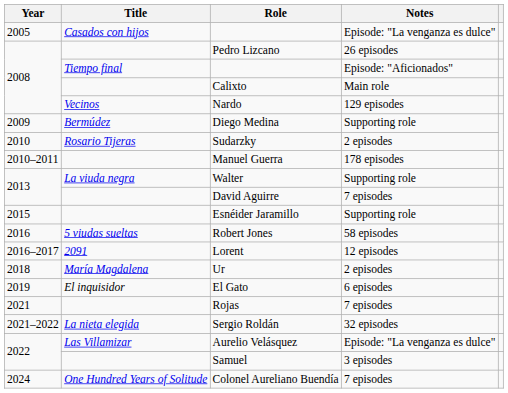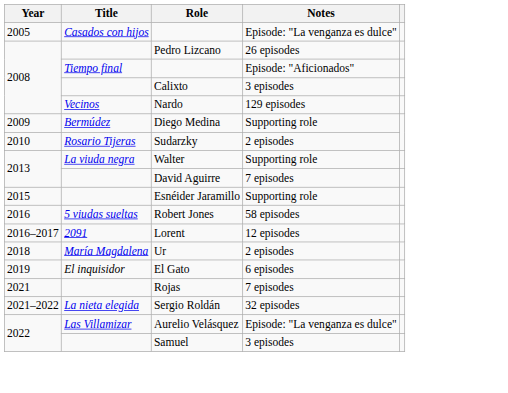 <table class="wikitable sortable">
 <tr>
 <th>Year</th>
 <th>Title</th>
 <th>Role</th>
 <th class="unsortable">Notes</th>
 <th class="unsortable"></th>
 </tr>
 <tr>
 <td>2005</td>
 <td><em><a href='#'>Casados con hijos</a></em></td>
 <td></td>
 <td>Episode: "La venganza es dulce"</td>
 <td></td>
 </tr>
 <tr>
 <td rowspan="4">2008</td>
 <td><em></em></td>
 <td>Pedro Lizcano</td>
 <td>26 episodes</td>
 <td></td>
 </tr>
 <tr>
 <td><em><a href='#'>Tiempo final</a></em></td>
 <td></td>
 <td>Episode: "Aficionados"</td>
 <td></td>
 </tr>
 <tr>
 <td><em></em></td>
 <td>Calixto</td>
-<td>Main role</td>
+<td>3 episodes</td>
 <td></td>
 </tr>
 <tr>
 <td><em><a href='#'>Vecinos</a></em></td>
 <td>Nardo</td>
 <td>129 episodes</td>
 <td></td>
 </tr>
 <tr>
 <td>2009</td>
 <td><em><a href='#'>Bermúdez</a></em></td>
 <td>Diego Medina</td>
 <td>Supporting role</td>
 <td rowspan="2"></td>
 </tr>
 <tr>
 <td>2010</td>
 <td><em><a href='#'>Rosario Tijeras</a></em></td>
 <td>Sudarzky</td>
 <td>2 episodes</td>
-</tr>
-<tr>
-<td>2010–2011</td>
-<td><em></em></td>
-<td>Manuel Guerra</td>
-<td>178 episodes</td>
-<td></td>
 </tr>
 <tr>
 <td rowspan="2">2013</td>
 <td><em><a href='#'>La viuda negra</a></em></td>
 <td>Walter</td>
 <td>Supporting role</td>
 <td></td>
 </tr>
 <tr>
 <td><em></em></td>
 <td>David Aguirre</td>
 <td>7 episodes</td>
 <td></td>
 </tr>
 <tr>
 <td>2015</td>
 <td><em></em></td>
 <td>Esnéider Jaramillo</td>
 <td>Supporting role</td>
 <td></td>
 </tr>
 <tr>
 <td>2016</td>
 <td><em><a href='#'>5 viudas sueltas</a></em></td>
 <td>Robert Jones</td>
 <td>58 episodes</td>
 <td></td>
 </tr>
 <tr>
 <td>2016–2017</td>
 <td><em><a href='#'>2091</a></em></td>
 <td>Lorent</td>
 <td>12 episodes</td>
 <td></td>
 </tr>
 <tr>
 <td>2018</td>
 <td><em><a href='#'>María Magdalena</a></em></td>
 <td>Ur</td>
 <td>2 episodes</td>
 <td></td>
 </tr>
 <tr>
 <td>2019</td>
 <td><em>El inquisidor</em></td>
 <td>El Gato</td>
 <td>6 episodes</td>
 <td></td>
 </tr>
 <tr>
 <td>2021</td>
 <td><em></em></td>
 <td>Rojas</td>
 <td>7 episodes</td>
 <td></td>
 </tr>
 <tr>
 <td>2021–2022</td>
 <td><em><a href='#'>La nieta elegida</a></em></td>
 <td>Sergio Roldán</td>
 <td>32 episodes</td>
 <td></td>
 </tr>
 <tr>
 <td rowspan="2">2022</td>
 <td><em><a href='#'>Las Villamizar</a></em></td>
 <td>Aurelio Velásquez</td>
 <td>Episode: "La venganza es dulce"</td>
 <td></td>
 </tr>
 <tr>
 <td><em></em></td>
 <td>Samuel</td>
 <td>3 episodes</td>
 <td></td>
 </tr>
-<tr>
-<td>2024</td>
-<td><em><a href='#'>One Hundred Years of Solitude</a></em></td>
-<td>Colonel Aureliano Buendía</td>
-<td>7 episodes</td>
-<td></td>
-</tr>
 </table>
